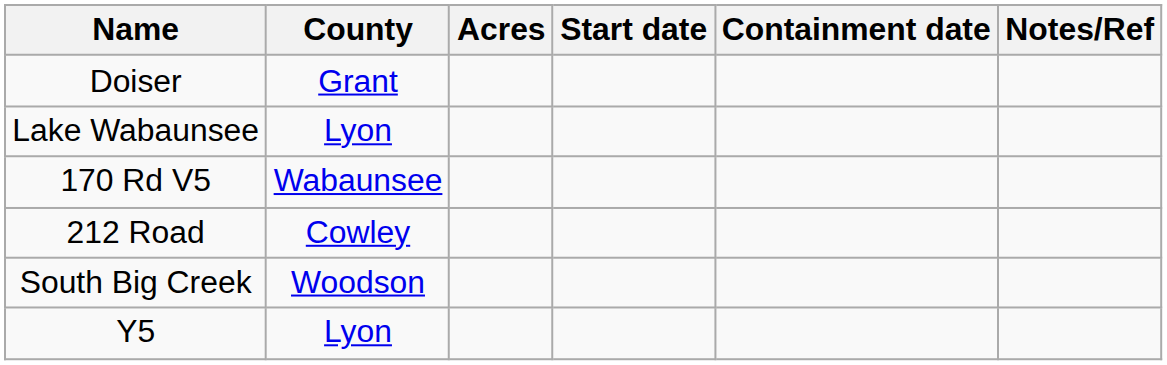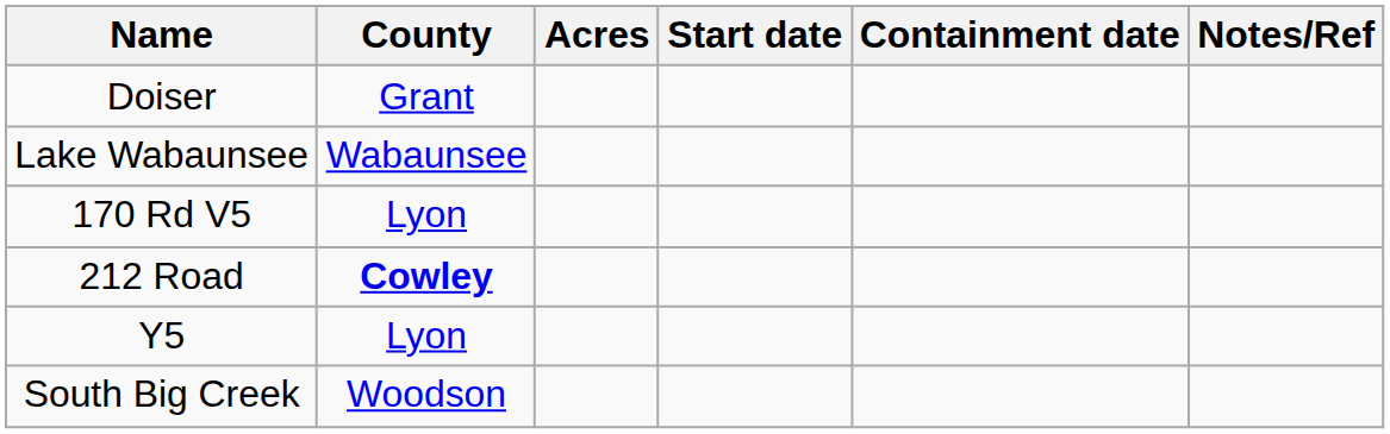 <table class="wikitable sortable plainrowheaders mw-collapsible" style="text-align:center;">
 <tr>
 <th scope="col">Name</th>
 <th scope="col">County </th>
 <th scope="col">Acres</th>
 <th scope="col">Start date</th>
 <th scope="col">Containment date</th>
 <th scope="col">Notes/Ref</th>
 </tr>
 <tr>
 <td>Doiser</td>
 <td><a href='#'>Grant</a></td>
 <td></td>
 <td></td>
 <td></td>
 <td></td>
 </tr>
 <tr>
 <td>Lake Wabaunsee</td>
-<td><a href='#'>Lyon</a></td>
+<td><a href='#'>Wabaunsee</a></td>
 <td></td>
 <td></td>
 <td></td>
 <td></td>
 </tr>
 <tr>
 <td>170 Rd V5</td>
-<td><a href='#'>Wabaunsee</a></td>
+<td><a href='#'>Lyon</a></td>
 <td></td>
 <td></td>
 <td {{center></td>
 <td></td>
 </tr>
 <tr>
 <td>212 Road</td>
-<td><a href='#'>Cowley</a></td>
-<td></td>
-<td></td>
-<td {{center></td>
-<td></td>
-</tr>
-<tr>
-<td>South Big Creek</td>
-<td><a href='#'>Woodson</a></td>
+<td><strong><a href='#'>Cowley</a></strong></td>
 <td></td>
 <td></td>
 <td {{center></td>
 <td></td>
 </tr>
 <tr>
 <td>Y5</td>
 <td><a href='#'>Lyon</a></td>
 <td></td>
 <td></td>
 <td></td>
 <td></td>
 </tr>
+<tr>
+<td>South Big Creek</td>
+<td><a href='#'>Woodson</a></td>
+<td></td>
+<td></td>
+<td {{center></td>
+<td></td>
+</tr>
 </table>
